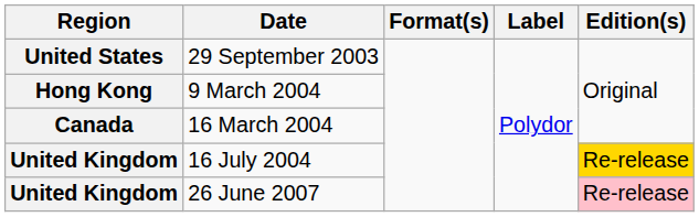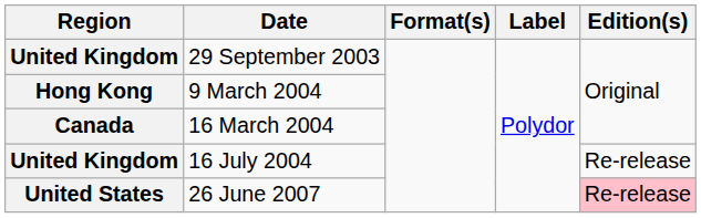 <table class="wikitable plainrowheaders">
 <tr>
 <th scope="col">Region</th>
 <th scope="col">Date</th>
 <th scope="col">Format(s)</th>
 <th scope="col">Label</th>
 <th scope="col">Edition(s)</th>
 </tr>
 <tr>
-<th scope="row">United States</th>
+<th scope="row">United Kingdom</th>
 <td>29 September 2003</td>
 <td rowspan="5"></td>
 <td rowspan="5"><a href='#'>Polydor</a></td>
 <td rowspan="3">Original</td>
 </tr>
 <tr>
 <th scope="row">Hong Kong</th>
 <td>9 March 2004</td>
 </tr>
 <tr>
 <th scope="row">Canada</th>
 <td>16 March 2004</td>
 </tr>
 <tr>
 <th scope="row">United Kingdom</th>
 <td>16 July 2004</td>
-<td style="background: gold;">Re-release</td>
+<td>Re-release</td>
 </tr>
 <tr>
-<th scope="row">United Kingdom</th>
+<th scope="row">United States</th>
 <td>26 June 2007</td>
 <td style="background: pink;">Re-release</td>
 </tr>
 </table>
